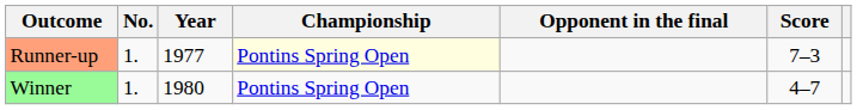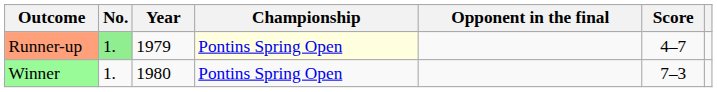 <table class="wikitable sortable">
 <tr>
 <th scope="col" style="width:80px;">Outcome</th>
 <th scope="col" style="width:20px;">No.</th>
 <th scope="col" style="width:50px;">Year</th>
 <th scope="col" style="width:200px;">Championship</th>
 <th scope="col" style="width:200px;">Opponent in the final</th>
 <th scope="col" style="width:50px;">Score</th>
 <th scope="col"></th>
 </tr>
 <tr>
 <td style="background:#ffa07a;">Runner-up</td>
-<td>1.</td>
-<td>1977</td>
+<td style="background: lightgreen;">1.</td>
+<td>1979</td>
 <td style="background: lightyellow;"><a href='#'>Pontins Spring Open</a></td>
 <td data-sort-value="Higgins, Alex"></td>
-<td align="center">7–3</td>
+<td align="center">4–7</td>
 <td></td>
 </tr>
 <tr>
 <td style="background:#98FB98">Winner</td>
 <td>1.</td>
 <td>1980</td>
 <td><a href='#'>Pontins Spring Open</a></td>
 <td data-sort-value="Reardon, Ray"></td>
-<td align="center">4–7</td>
+<td align="center">7–3</td>
 <td></td>
 </tr>
 </table>
